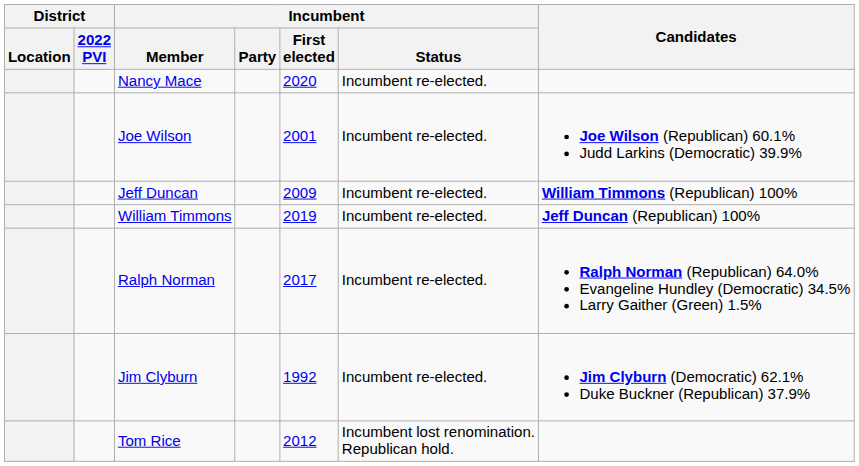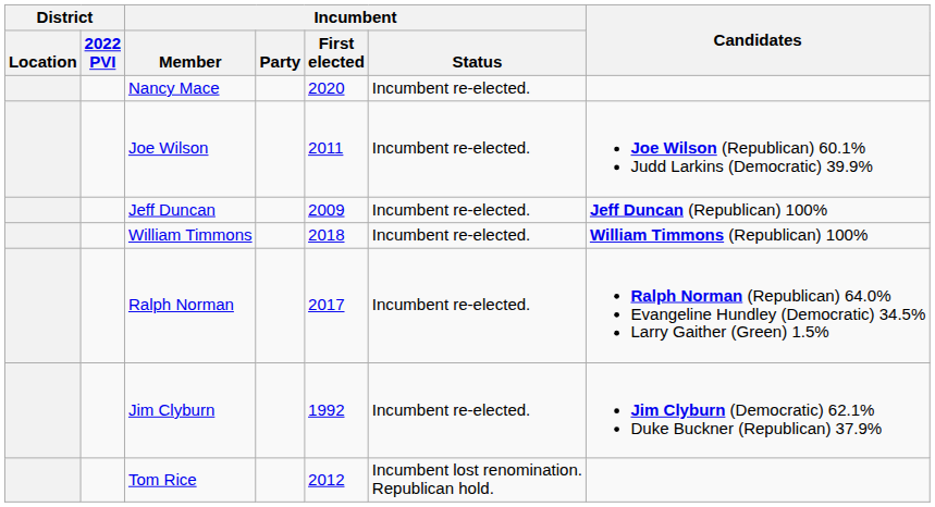 <table class="wikitable sortable">
 <tr>
 <th colspan=2>District</th>
 <th colspan=4>Incumbent</th>
 <th rowspan=2 class="unsortable">Candidates</th>
 </tr>
 <tr valign=bottom>
 <th>Location</th>
 <th><a href='#'>2022<br>PVI</a></th>
 <th>Member</th>
 <th>Party</th>
 <th>First<br>elected</th>
 <th>Status</th>
 </tr>
 <tr>
 <th></th>
 <td></td>
 <td><a href='#'>Nancy Mace</a></td>
 <td></td>
 <td><a href='#'>2020</a></td>
 <td>Incumbent re-elected.</td>
 <td nowrap></td>
 </tr>
 <tr>
 <th></th>
 <td></td>
 <td><a href='#'>Joe Wilson</a></td>
 <td></td>
-<td><a href='#'>2001 </a></td>
+<td><a href='#'>2011 </a></td>
 <td>Incumbent re-elected.</td>
 <td nowrap><br><ul><li> <strong><a href='#'>Joe Wilson</a></strong> (Republican) 60.1%</li><li>Judd Larkins (Democratic) 39.9%</li></ul></td>
 </tr>
 <tr>
 <th></th>
 <td></td>
 <td><a href='#'>Jeff Duncan</a></td>
 <td></td>
 <td><a href='#'>2009</a></td>
 <td>Incumbent re-elected.</td>
-<td nowrap> <strong><a href='#'>William Timmons</a></strong> (Republican) 100%</td>
+<td nowrap> <strong><a href='#'>Jeff Duncan</a></strong> (Republican) 100%</td>
 </tr>
 <tr>
 <th></th>
 <td></td>
 <td><a href='#'>William Timmons</a></td>
 <td></td>
-<td><a href='#'>2019</a></td>
+<td><a href='#'>2018</a></td>
 <td>Incumbent re-elected.</td>
-<td nowrap> <strong><a href='#'>Jeff Duncan</a></strong> (Republican) 100%</td>
+<td nowrap> <strong><a href='#'>William Timmons</a></strong> (Republican) 100%</td>
 </tr>
 <tr>
 <th></th>
 <td></td>
 <td><a href='#'>Ralph Norman</a></td>
 <td></td>
 <td><a href='#'>2017 </a></td>
 <td>Incumbent re-elected.</td>
 <td nowrap><br><ul><li> <strong><a href='#'>Ralph Norman</a></strong> (Republican) 64.0%</li><li>Evangeline Hundley (Democratic) 34.5%</li><li>Larry Gaither (Green) 1.5%</li></ul></td>
 </tr>
 <tr>
 <th></th>
 <td></td>
 <td><a href='#'>Jim Clyburn</a></td>
 <td></td>
 <td><a href='#'>1992</a></td>
 <td>Incumbent re-elected.</td>
 <td nowrap><br><ul><li> <strong><a href='#'>Jim Clyburn</a></strong> (Democratic) 62.1%</li><li>Duke Buckner (Republican) 37.9%</li></ul></td>
 </tr>
 <tr>
 <th></th>
 <td></td>
 <td><a href='#'>Tom Rice</a></td>
 <td></td>
 <td><a href='#'>2012</a></td>
 <td>Incumbent lost renomination.<br>Republican hold.</td>
 <td nowrap></td>
 </tr>
 </table>
